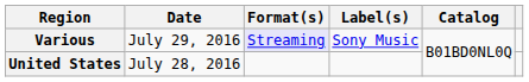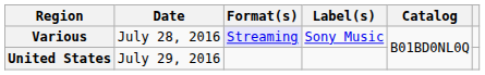 <table class="wikitable sortable plainrowheaders">
 <tr>
 <th scope="col">Region</th>
 <th scope="col">Date</th>
 <th scope="col">Format(s)</th>
 <th scope="col">Label(s)</th>
 <th scope="col">Catalog</th>
 <th scope="col"></th>
 </tr>
 <tr>
 <th scope="row">Various</th>
-<td>July 29, 2016</td>
+<td>July 28, 2016</td>
 <td style="background: lavender;"><a href='#'>Streaming</a></td>
 <td><a href='#'>Sony Music</a></td>
 <td rowspan="2">B01BD0NL0Q</td>
 <td align="center"></td>
 </tr>
 <tr>
 <th scope="row">United States</th>
-<td>July 28, 2016</td>
+<td>July 29, 2016</td>
 <td></td>
 <td></td>
 <td align="center"></td>
 </tr>
 </table>
